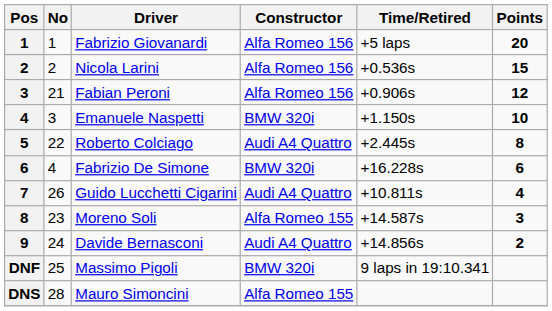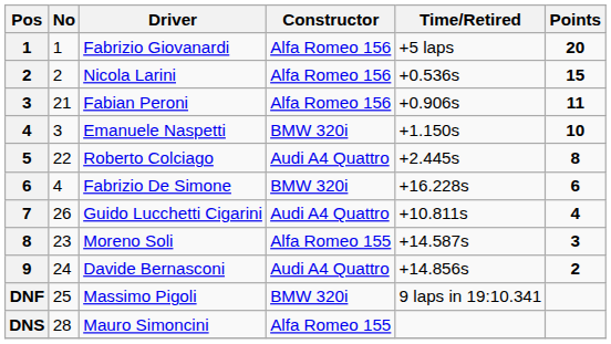 <table class="wikitable" style="font-size: 80%;">
 <tr>
 <th>Pos</th>
 <th>No</th>
 <th>Driver</th>
 <th>Constructor</th>
 <th>Time/Retired</th>
 <th>Points</th>
 </tr>
 <tr>
 <th>1</th>
 <td>1</td>
 <td> <a href='#'>Fabrizio Giovanardi</a></td>
 <td><a href='#'>Alfa Romeo 156</a></td>
 <td>+5 laps</td>
 <td align=center><strong>20</strong></td>
 </tr>
 <tr>
 <th>2</th>
 <td>2</td>
 <td> <a href='#'>Nicola Larini</a></td>
 <td><a href='#'>Alfa Romeo 156</a></td>
 <td>+0.536s</td>
 <td align=center><strong>15</strong></td>
 </tr>
 <tr>
 <th>3</th>
 <td>21</td>
 <td> <a href='#'>Fabian Peroni</a></td>
 <td><a href='#'>Alfa Romeo 156</a></td>
 <td>+0.906s</td>
-<td align=center><strong>12</strong></td>
+<td align=center><strong>11</strong></td>
 </tr>
 <tr>
 <th>4</th>
 <td>3</td>
 <td> <a href='#'>Emanuele Naspetti</a></td>
 <td><a href='#'>BMW 320i</a></td>
 <td>+1.150s</td>
 <td align=center><strong>10</strong></td>
 </tr>
 <tr>
 <th>5</th>
 <td>22</td>
 <td> <a href='#'>Roberto Colciago</a></td>
 <td><a href='#'>Audi A4 Quattro</a></td>
 <td>+2.445s</td>
 <td align=center><strong>8</strong></td>
 </tr>
 <tr>
 <th>6</th>
 <td>4</td>
 <td> <a href='#'>Fabrizio De Simone</a></td>
 <td><a href='#'>BMW 320i</a></td>
 <td>+16.228s</td>
 <td align=center><strong>6</strong></td>
 </tr>
 <tr>
 <th>7</th>
 <td>26</td>
 <td> <a href='#'>Guido Lucchetti Cigarini</a></td>
 <td><a href='#'>Audi A4 Quattro</a></td>
 <td>+10.811s</td>
 <td align=center><strong>4</strong></td>
 </tr>
 <tr>
 <th>8</th>
 <td>23</td>
 <td> <a href='#'>Moreno Soli</a></td>
 <td><a href='#'>Alfa Romeo 155</a></td>
 <td>+14.587s</td>
 <td align=center><strong>3</strong></td>
 </tr>
 <tr>
 <th>9</th>
 <td>24</td>
 <td> <a href='#'>Davide Bernasconi</a></td>
 <td><a href='#'>Audi A4 Quattro</a></td>
 <td>+14.856s</td>
 <td align=center><strong>2</strong></td>
 </tr>
 <tr>
 <th>DNF</th>
 <td>25</td>
 <td> <a href='#'>Massimo Pigoli</a></td>
 <td><a href='#'>BMW 320i</a></td>
 <td>9 laps in 19:10.341</td>
 <td></td>
 </tr>
 <tr>
 <th>DNS</th>
 <td>28</td>
 <td> <a href='#'>Mauro Simoncini</a></td>
 <td><a href='#'>Alfa Romeo 155</a></td>
 <td></td>
 <td></td>
 </tr>
 <tr>
 </tr>
 </table>
